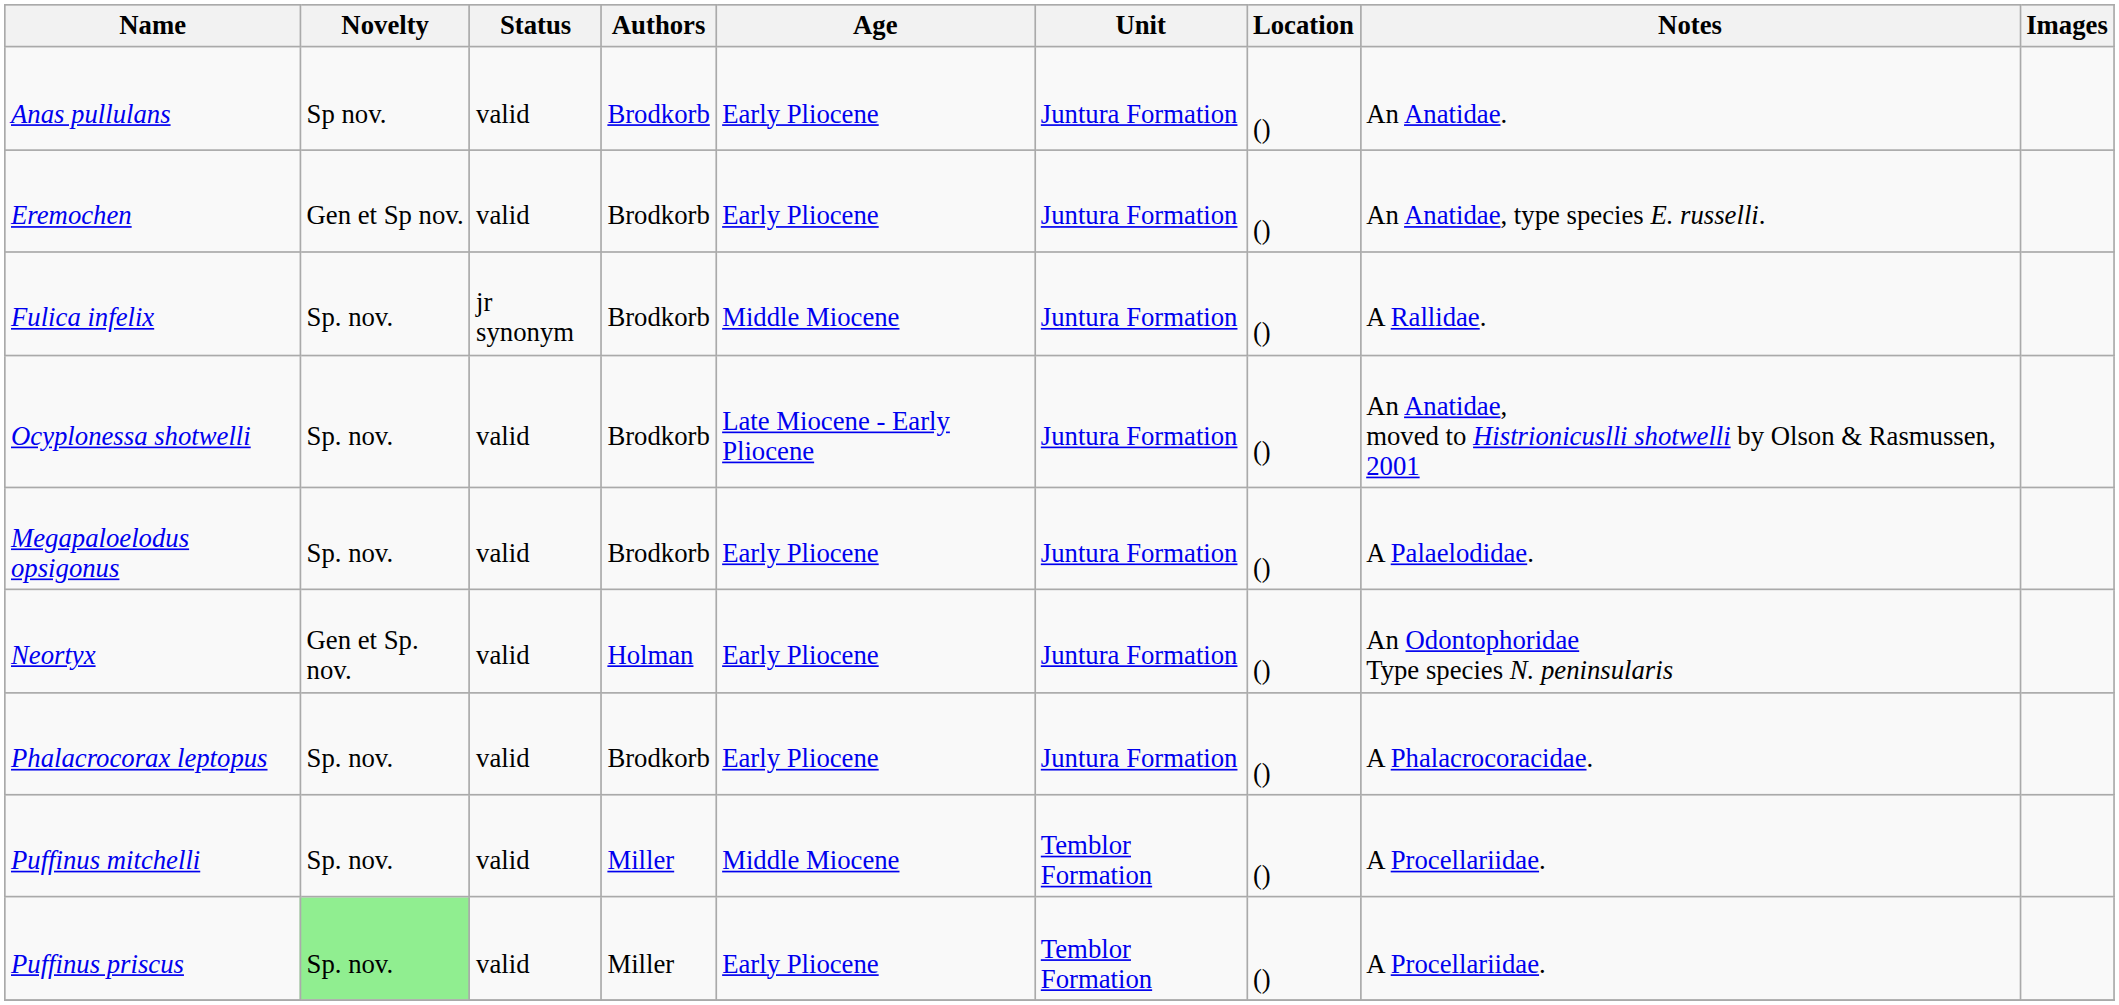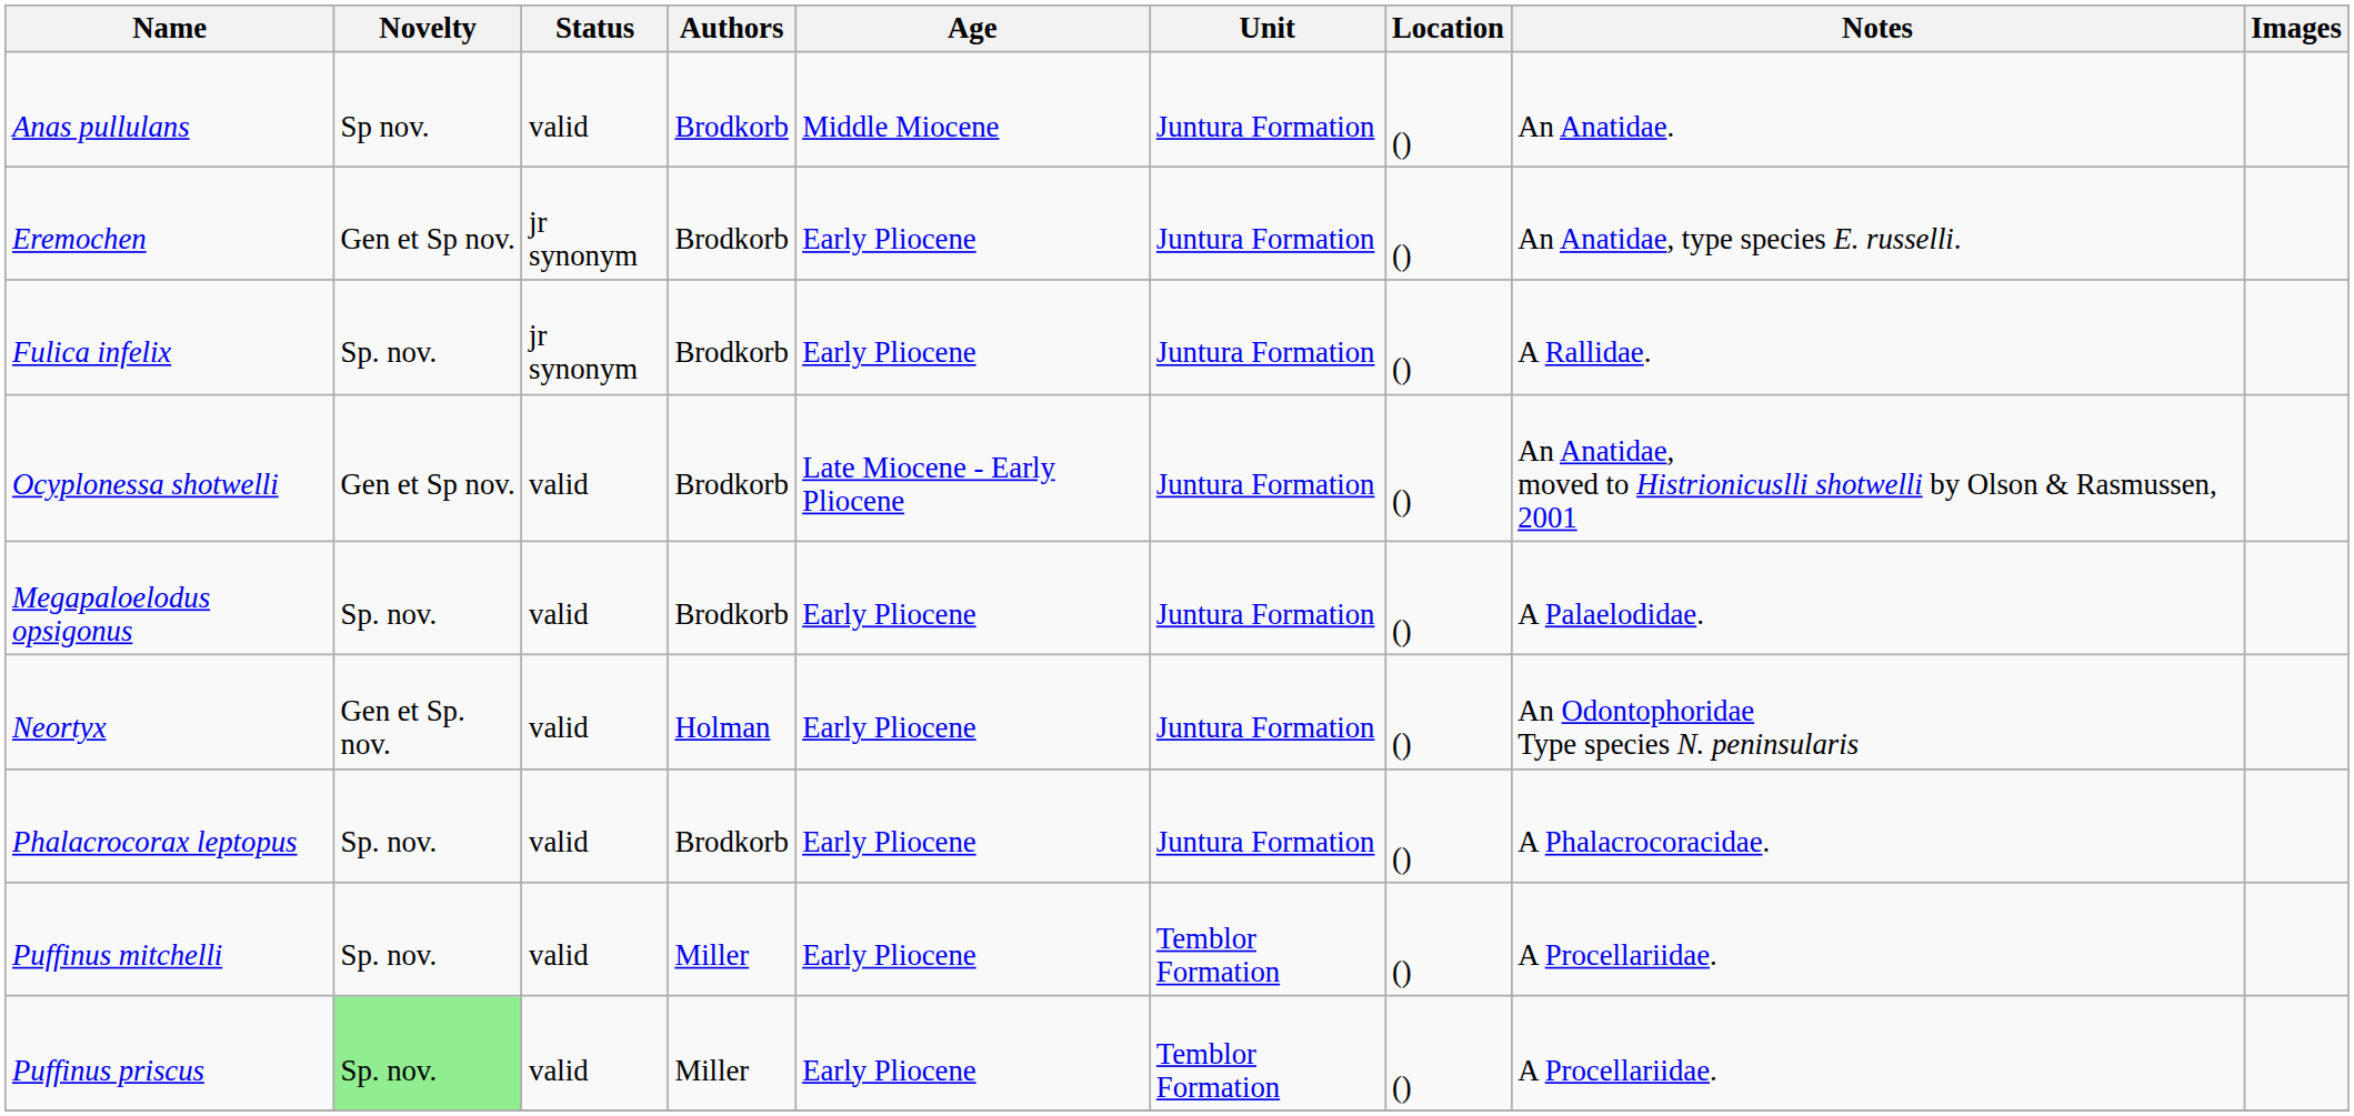 <table class="wikitable sortable" align="center" width="100%">
 <tr>
 <th>Name</th>
 <th>Novelty</th>
 <th>Status</th>
 <th>Authors</th>
 <th>Age</th>
 <th>Unit</th>
 <th>Location</th>
 <th>Notes</th>
 <th>Images</th>
 </tr>
 <tr>
 <td><br><em><a href='#'>Anas pullulans</a></em></td>
 <td><br>Sp nov.</td>
 <td><br>valid</td>
 <td><br><a href='#'>Brodkorb</a></td>
-<td><br><a href='#'>Early Pliocene</a></td>
+<td><br><a href='#'>Middle Miocene</a></td>
 <td><br><a href='#'>Juntura Formation</a></td>
 <td><br><br> ()</td>
 <td><br>An <a href='#'>Anatidae</a>.</td>
 <td></td>
 </tr>
 <tr>
 <td><br><em><a href='#'>Eremochen</a></em></td>
 <td><br>Gen et Sp nov.</td>
-<td><br>valid</td>
+<td><br>jr synonym</td>
 <td><br>Brodkorb</td>
 <td><br><a href='#'>Early Pliocene</a></td>
 <td><br><a href='#'>Juntura Formation</a></td>
 <td><br><br> ()</td>
 <td><br>An <a href='#'>Anatidae</a>, type species <em>E. russelli</em>.</td>
 <td></td>
 </tr>
 <tr>
 <td><br><em><a href='#'>Fulica infelix</a></em></td>
 <td><br>Sp. nov.</td>
 <td><br>jr synonym</td>
 <td><br>Brodkorb</td>
-<td><br><a href='#'>Middle Miocene</a></td>
+<td><br><a href='#'>Early Pliocene</a></td>
 <td><br><a href='#'>Juntura Formation</a></td>
 <td><br><br> ()</td>
 <td><br>A <a href='#'>Rallidae</a>.</td>
 <td></td>
 </tr>
 <tr>
 <td><br><em><a href='#'>Ocyplonessa shotwelli</a></em></td>
-<td><br>Sp. nov.</td>
+<td><br>Gen et Sp nov.</td>
 <td><br>valid</td>
 <td><br>Brodkorb</td>
 <td><br><a href='#'>Late Miocene - Early Pliocene</a></td>
 <td><br><a href='#'>Juntura Formation</a></td>
 <td><br><br> ()</td>
 <td><br>An <a href='#'>Anatidae</a>, <br>moved to <em><a href='#'>Histrionicuslli shotwelli</a></em> by Olson & Rasmussen, <a href='#'>2001</a></td>
 <td></td>
 </tr>
 <tr>
 <td><br><em><a href='#'>Megapaloelodus opsigonus</a></em></td>
 <td><br>Sp. nov.</td>
 <td><br>valid</td>
 <td><br>Brodkorb</td>
 <td><br><a href='#'>Early Pliocene</a></td>
 <td><br><a href='#'>Juntura Formation</a></td>
 <td><br><br> ()</td>
 <td><br>A <a href='#'>Palaelodidae</a>.</td>
 <td></td>
 </tr>
 <tr>
 <td><br><em><a href='#'>Neortyx</a></em></td>
 <td><br>Gen et Sp. nov.</td>
 <td><br>valid</td>
 <td><br><a href='#'>Holman</a></td>
 <td><br><a href='#'>Early Pliocene</a></td>
 <td><br><a href='#'>Juntura Formation</a></td>
 <td><br><br> ()</td>
 <td><br>An <a href='#'>Odontophoridae</a><br> Type species <em>N. peninsularis</em></td>
 <td></td>
 </tr>
 <tr>
 <td><br><em><a href='#'>Phalacrocorax leptopus</a></em></td>
 <td><br>Sp. nov.</td>
 <td><br>valid</td>
 <td><br>Brodkorb</td>
 <td><br><a href='#'>Early Pliocene</a></td>
 <td><br><a href='#'>Juntura Formation</a></td>
 <td><br><br> ()</td>
 <td><br>A <a href='#'>Phalacrocoracidae</a>.</td>
 <td></td>
 </tr>
 <tr>
 <td><br><em><a href='#'>Puffinus mitchelli</a></em></td>
 <td><br>Sp. nov.</td>
 <td><br>valid</td>
 <td><br><a href='#'>Miller</a></td>
-<td><br><a href='#'>Middle Miocene</a></td>
+<td><br><a href='#'>Early Pliocene</a></td>
 <td><br><a href='#'>Temblor Formation</a></td>
 <td><br><br> ()</td>
 <td><br>A <a href='#'>Procellariidae</a>.</td>
 <td></td>
 </tr>
 <tr>
 <td><br><em><a href='#'>Puffinus priscus</a></em></td>
 <td style="background: lightgreen;"><br>Sp. nov.</td>
 <td><br>valid</td>
 <td><br>Miller</td>
 <td><br><a href='#'>Early Pliocene</a></td>
 <td><br><a href='#'>Temblor Formation</a></td>
 <td><br><br> ()</td>
 <td><br>A <a href='#'>Procellariidae</a>.</td>
 <td></td>
 </tr>
 <tr>
 </tr>
 </table>
